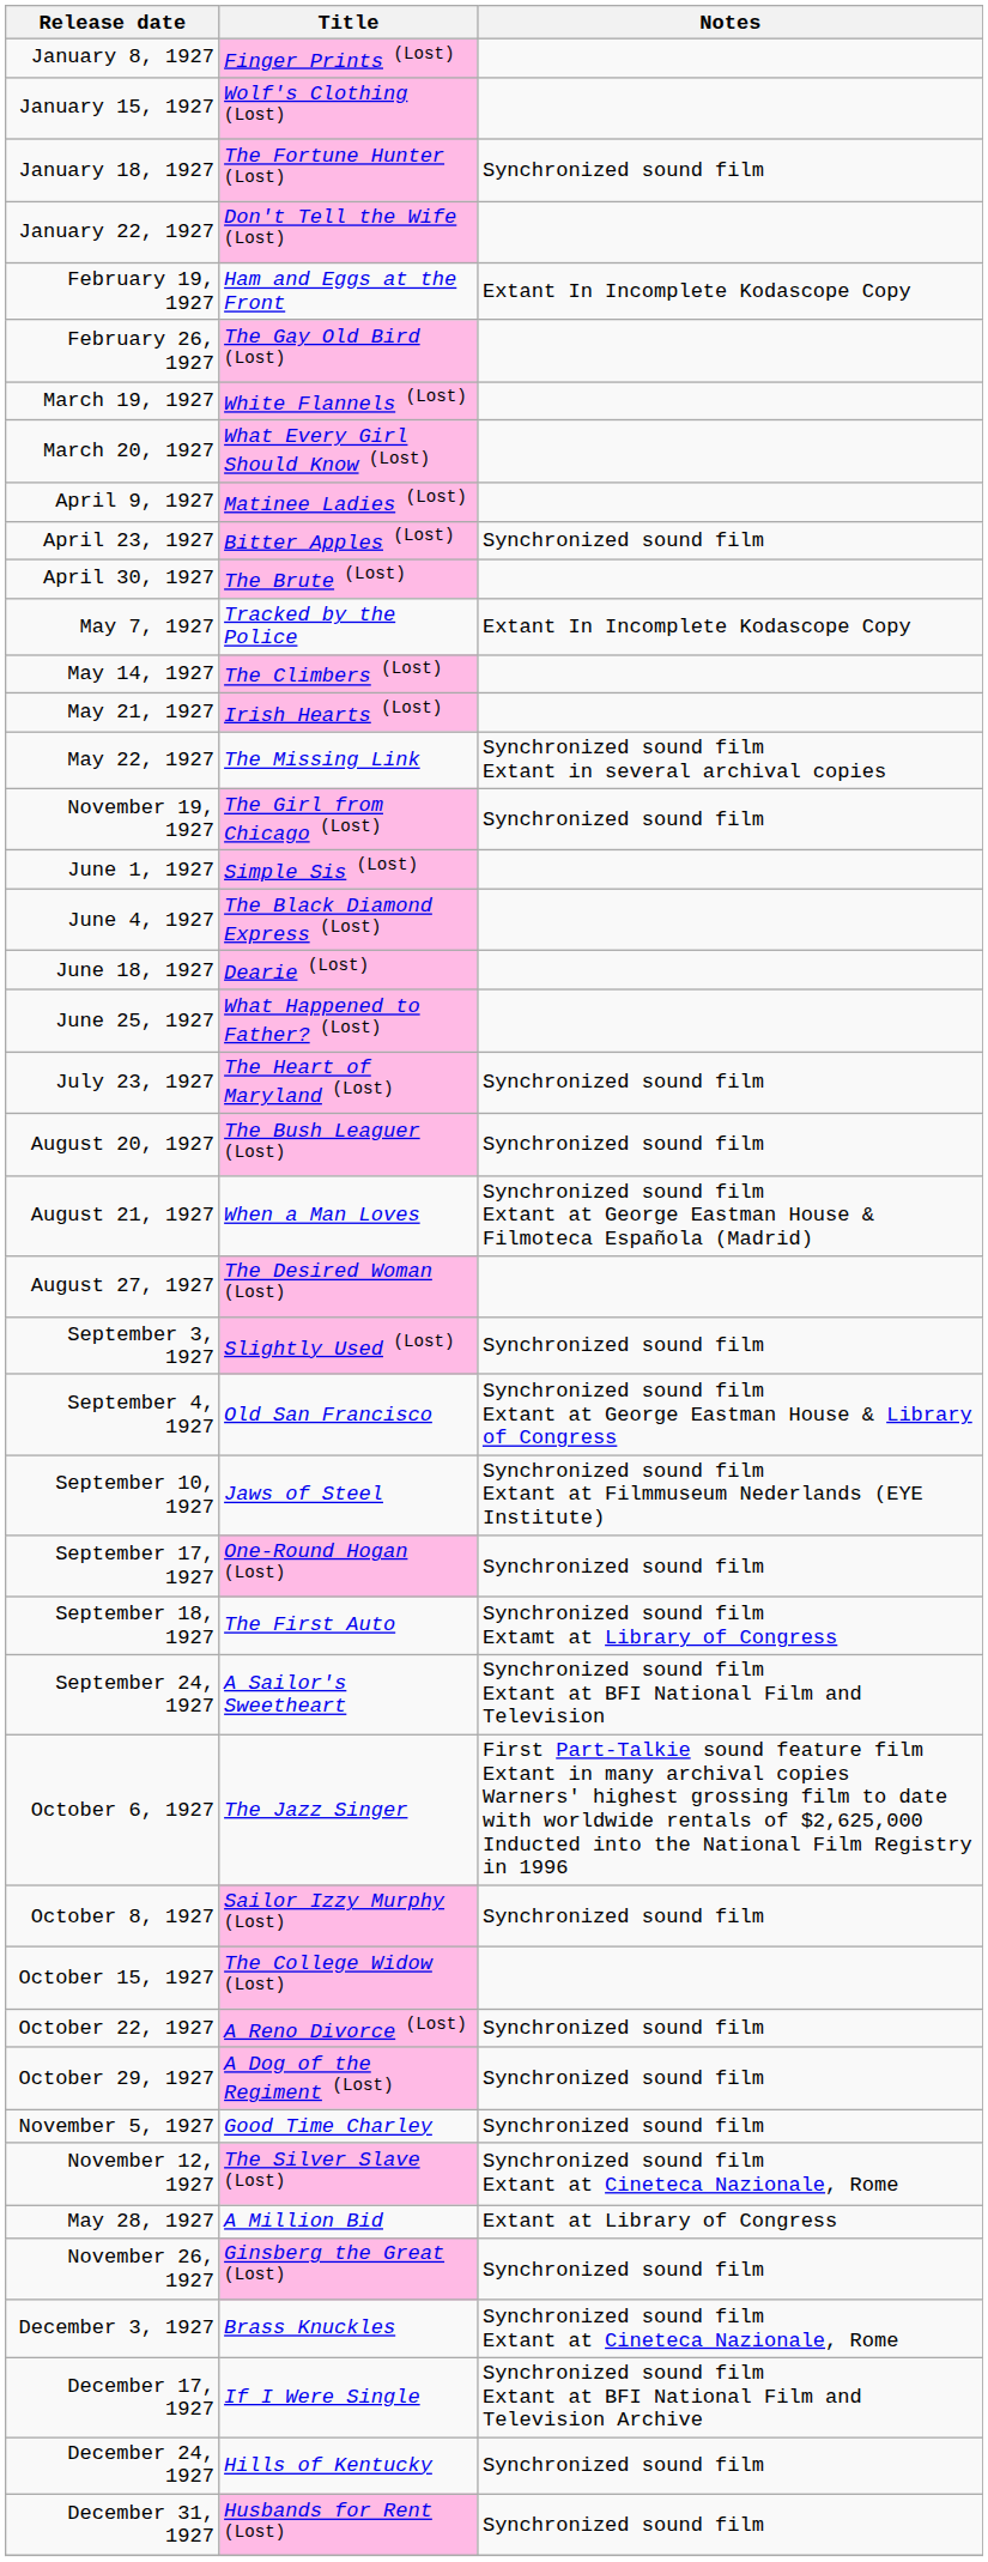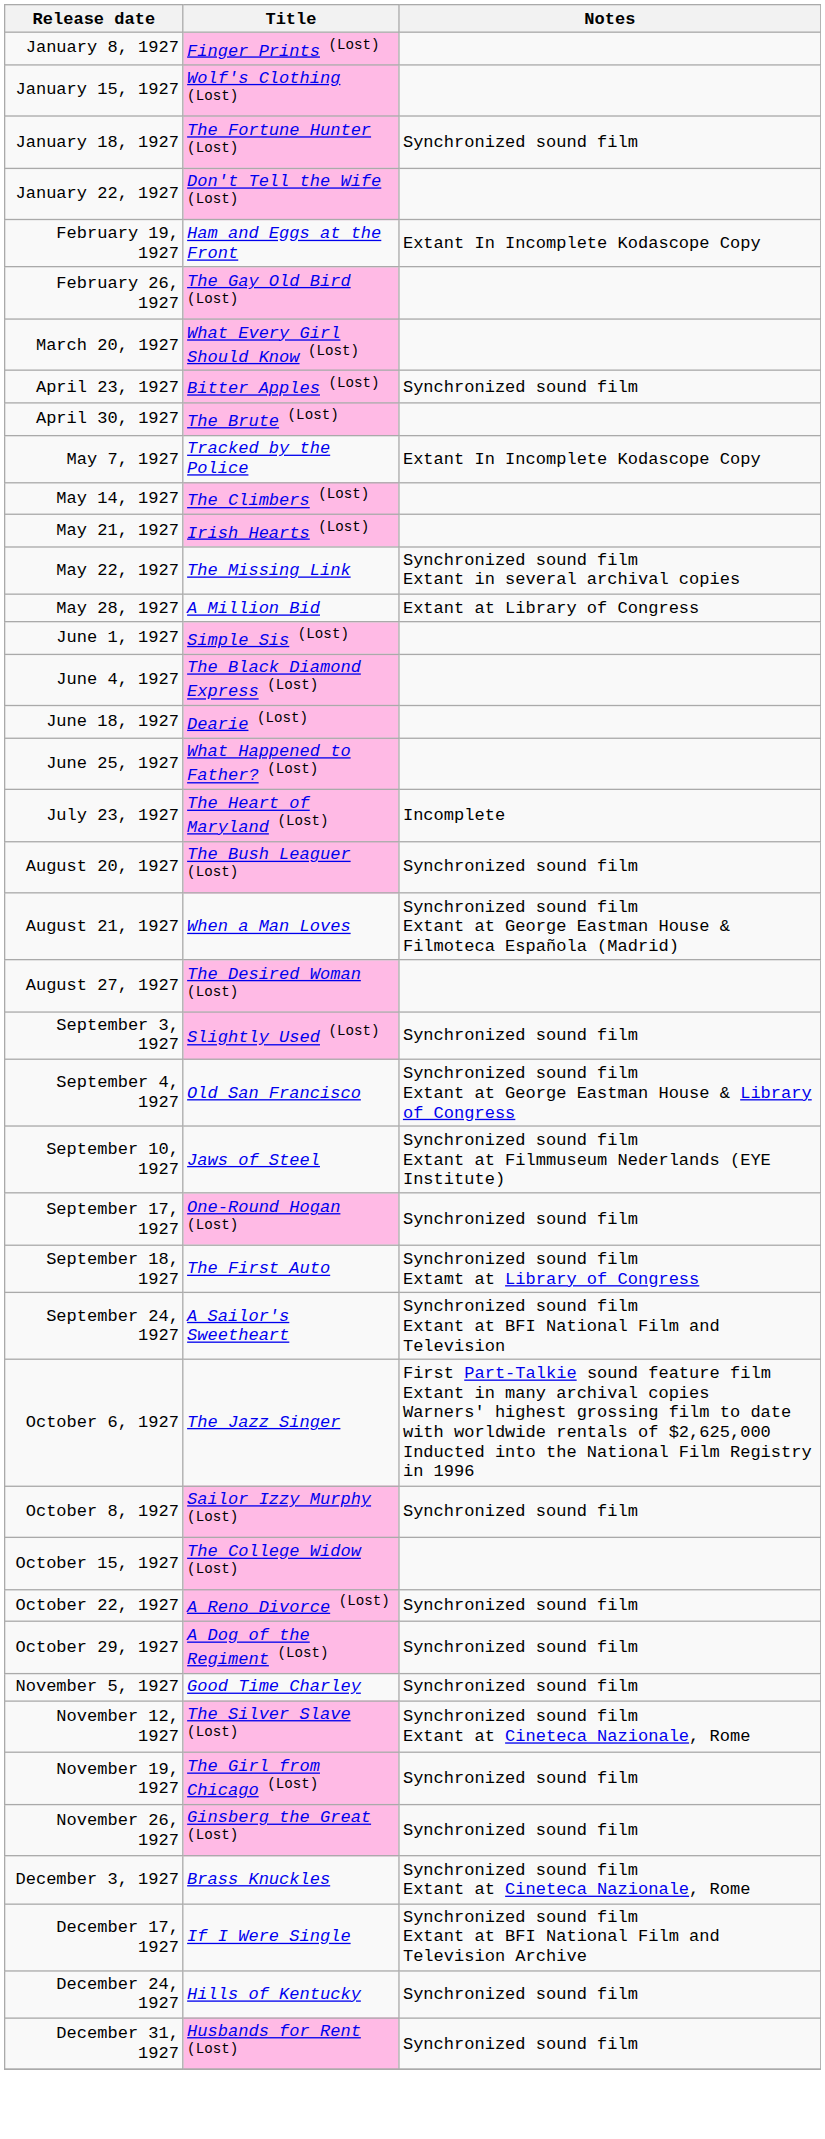 <table class="wikitable sortable" style="width:100%;">
 <tr>
 <th scope="col" style="width:130px;">Release date</th>
 <th>Title</th>
 <th>Notes</th>
 </tr>
 <tr>
 <td style="text-align:right;">January 8, 1927</td>
 <td bgcolor=FFBAE5><em><a href='#'>Finger Prints</a></em><sup> (Lost)</sup></td>
 <td></td>
 </tr>
 <tr>
 <td style="text-align:right;">January 15, 1927</td>
 <td bgcolor=FFBAE5><em><a href='#'>Wolf's Clothing</a></em><sup> (Lost)</sup></td>
 <td></td>
 </tr>
 <tr>
 <td style="text-align:right;">January 18, 1927</td>
 <td bgcolor=FFBAE5><em><a href='#'>The Fortune Hunter</a></em><sup> (Lost)</sup></td>
 <td>Synchronized sound film</td>
 </tr>
 <tr>
 <td style="text-align:right;">January 22, 1927</td>
 <td bgcolor=FFBAE5><em><a href='#'>Don't Tell the Wife</a></em><sup> (Lost)</sup></td>
 <td></td>
 </tr>
 <tr>
 <td style="text-align:right;">February 19, 1927</td>
 <td><em><a href='#'>Ham and Eggs at the Front</a></em></td>
 <td>Extant In Incomplete Kodascope Copy</td>
 </tr>
 <tr>
 <td style="text-align:right;">February 26, 1927</td>
 <td bgcolor=FFBAE5><em><a href='#'>The Gay Old Bird</a></em><sup> (Lost)</sup></td>
 <td></td>
 </tr>
 <tr>
-<td style="text-align:right;">March 19, 1927</td>
-<td bgcolor=FFBAE5><em><a href='#'>White Flannels</a></em><sup> (Lost)</sup></td>
-<td></td>
-</tr>
-<tr>
 <td style="text-align:right;">March 20, 1927</td>
 <td bgcolor=FFBAE5><em><a href='#'>What Every Girl Should Know</a></em><sup> (Lost)</sup></td>
-<td></td>
-</tr>
-<tr>
-<td style="text-align:right;">April 9, 1927</td>
-<td bgcolor=FFBAE5><em><a href='#'>Matinee Ladies</a></em><sup> (Lost)</sup></td>
 <td></td>
 </tr>
 <tr>
 <td style="text-align:right;">April 23, 1927</td>
 <td bgcolor=FFBAE5><em><a href='#'>Bitter Apples</a></em><sup> (Lost)</sup></td>
 <td>Synchronized sound film</td>
 </tr>
 <tr>
 <td style="text-align:right;">April 30, 1927</td>
 <td bgcolor=FFBAE5><em><a href='#'>The Brute</a></em><sup> (Lost)</sup></td>
 <td></td>
 </tr>
 <tr>
 <td style="text-align:right;">May 7, 1927</td>
 <td><em><a href='#'>Tracked by the Police</a></em></td>
 <td>Extant In Incomplete Kodascope Copy</td>
 </tr>
 <tr>
 <td style="text-align:right;">May 14, 1927</td>
 <td bgcolor=FFBAE5><em><a href='#'>The Climbers</a></em><sup> (Lost)</sup></td>
 <td></td>
 </tr>
 <tr>
 <td style="text-align:right;">May 21, 1927</td>
 <td bgcolor=FFBAE5><em><a href='#'>Irish Hearts</a></em><sup> (Lost)</sup></td>
 <td></td>
 </tr>
 <tr>
 <td style="text-align:right;">May 22, 1927</td>
 <td><em><a href='#'>The Missing Link</a></em></td>
 <td>Synchronized sound film<br>Extant in several archival copies</td>
 </tr>
 <tr>
-<td style="text-align:right;">November 19, 1927</td>
-<td bgcolor=FFBAE5><em><a href='#'>The Girl from Chicago</a></em><sup> (Lost)</sup></td>
-<td>Synchronized sound film</td>
+<td style="text-align:right;">May 28, 1927</td>
+<td><em><a href='#'>A Million Bid</a></em></td>
+<td>Extant at Library of Congress</td>
 </tr>
 <tr>
 <td style="text-align:right;">June 1, 1927</td>
 <td bgcolor=FFBAE5><em><a href='#'>Simple Sis</a></em><sup> (Lost)</sup></td>
 <td></td>
 </tr>
 <tr>
 <td style="text-align:right;">June 4, 1927</td>
 <td bgcolor=FFBAE5><em><a href='#'>The Black Diamond Express</a></em><sup> (Lost)</sup></td>
 <td></td>
 </tr>
 <tr>
 <td style="text-align:right;">June 18, 1927</td>
 <td bgcolor=FFBAE5><em><a href='#'>Dearie</a></em><sup> (Lost)</sup></td>
 <td></td>
 </tr>
 <tr>
 <td style="text-align:right;">June 25, 1927</td>
 <td bgcolor=FFBAE5><em><a href='#'>What Happened to Father?</a></em><sup> (Lost)</sup></td>
 <td></td>
 </tr>
 <tr>
 <td style="text-align:right;">July 23, 1927</td>
 <td bgcolor=FFBAE5><em><a href='#'>The Heart of Maryland</a></em><sup> (Lost)</sup></td>
-<td>Synchronized sound film</td>
+<td>Incomplete</td>
 </tr>
 <tr>
 <td style="text-align:right;">August 20, 1927</td>
 <td bgcolor=FFBAE5><em><a href='#'>The Bush Leaguer</a></em><sup> (Lost)</sup></td>
 <td>Synchronized sound film</td>
 </tr>
 <tr>
 <td style="text-align:right;">August 21, 1927</td>
 <td><em><a href='#'>When a Man Loves</a></em></td>
 <td>Synchronized sound film<br> Extant at George Eastman House & Filmoteca Española (Madrid)</td>
 </tr>
 <tr>
 <td style="text-align:right;">August 27, 1927</td>
 <td bgcolor=FFBAE5><em><a href='#'>The Desired Woman</a></em><sup> (Lost)</sup></td>
 <td></td>
 </tr>
 <tr>
 <td style="text-align:right;">September 3, 1927</td>
 <td bgcolor=FFBAE5><em><a href='#'>Slightly Used</a></em><sup> (Lost)</sup></td>
 <td>Synchronized sound film</td>
 </tr>
 <tr>
 <td style="text-align:right;">September 4, 1927</td>
 <td><em><a href='#'>Old San Francisco</a></em></td>
 <td>Synchronized sound film<br>Extant at George Eastman House & <a href='#'>Library of Congress</a></td>
 </tr>
 <tr>
 <td style="text-align:right;">September 10, 1927</td>
 <td><em><a href='#'>Jaws of Steel</a></em></td>
 <td>Synchronized sound film<br>Extant at Filmmuseum Nederlands (EYE Institute)</td>
 </tr>
 <tr>
 <td style="text-align:right;">September 17, 1927</td>
 <td bgcolor=FFBAE5><em><a href='#'>One-Round Hogan</a></em><sup> (Lost)</sup></td>
 <td>Synchronized sound film</td>
 </tr>
 <tr>
 <td style="text-align:right;">September 18, 1927</td>
 <td><em><a href='#'>The First Auto</a></em></td>
 <td>Synchronized sound film<br>Extamt at <a href='#'>Library of Congress</a></td>
 </tr>
 <tr>
 <td style="text-align:right;">September 24, 1927</td>
 <td><em><a href='#'>A Sailor's Sweetheart</a></em></td>
 <td>Synchronized sound film<br>Extant at BFI National Film and Television</td>
 </tr>
 <tr>
 <td style="text-align:right;">October 6, 1927</td>
 <td><em><a href='#'>The Jazz Singer</a></em></td>
 <td>First <a href='#'>Part-Talkie</a> sound feature film <br>Extant in many archival copies<br>Warners' highest grossing film to date with worldwide rentals of $2,625,000<br> Inducted into the National Film Registry in 1996</td>
 </tr>
 <tr>
 <td style="text-align:right;">October 8, 1927</td>
 <td bgcolor=FFBAE5><em><a href='#'>Sailor Izzy Murphy</a></em><sup> (Lost)</sup></td>
 <td>Synchronized sound film</td>
 </tr>
 <tr>
 <td style="text-align:right;">October 15, 1927</td>
 <td bgcolor=FFBAE5><em><a href='#'>The College Widow</a></em><sup> (Lost)</sup></td>
 <td></td>
 </tr>
 <tr>
 <td style="text-align:right;">October 22, 1927</td>
 <td bgcolor=FFBAE5><em><a href='#'>A Reno Divorce</a></em><sup> (Lost)</sup></td>
 <td>Synchronized sound film</td>
 </tr>
 <tr>
 <td style="text-align:right;">October 29, 1927</td>
 <td bgcolor=FFBAE5><em><a href='#'>A Dog of the Regiment</a></em><sup> (Lost)</sup></td>
 <td>Synchronized sound film</td>
 </tr>
 <tr>
 <td style="text-align:right;">November 5, 1927</td>
 <td><em><a href='#'>Good Time Charley</a></em></td>
 <td>Synchronized sound film</td>
 </tr>
 <tr>
 <td style="text-align:right;">November 12, 1927</td>
 <td bgcolor=FFBAE5><em><a href='#'>The Silver Slave</a></em><sup> (Lost)</sup></td>
 <td>Synchronized sound film<br>Extant at <a href='#'>Cineteca Nazionale</a>, Rome</td>
 </tr>
 <tr>
-<td style="text-align:right;">May 28, 1927</td>
-<td><em><a href='#'>A Million Bid</a></em></td>
-<td>Extant at Library of Congress</td>
+<td style="text-align:right;">November 19, 1927</td>
+<td bgcolor=FFBAE5><em><a href='#'>The Girl from Chicago</a></em><sup> (Lost)</sup></td>
+<td>Synchronized sound film</td>
 </tr>
 <tr>
 <td style="text-align:right;">November 26, 1927</td>
 <td bgcolor=FFBAE5><em><a href='#'>Ginsberg the Great</a></em><sup> (Lost)</sup></td>
 <td>Synchronized sound film</td>
 </tr>
 <tr>
 <td style="text-align:right;">December 3, 1927</td>
 <td><em><a href='#'>Brass Knuckles</a></em></td>
 <td>Synchronized sound film<br>Extant at <a href='#'>Cineteca Nazionale</a>, Rome</td>
 </tr>
 <tr>
 <td style="text-align:right;">December 17, 1927</td>
 <td><em><a href='#'>If I Were Single</a></em></td>
 <td>Synchronized sound film<br>Extant at BFI National Film and Television Archive</td>
 </tr>
 <tr>
 <td style="text-align:right;">December 24, 1927</td>
 <td><em><a href='#'>Hills of Kentucky</a></em></td>
 <td>Synchronized sound film</td>
 </tr>
 <tr>
 <td style="text-align:right;">December 31, 1927</td>
 <td bgcolor=FFBAE5><em><a href='#'>Husbands for Rent</a></em><sup> (Lost)</sup></td>
 <td>Synchronized sound film</td>
 </tr>
 <tr>
 </tr>
 </table>
